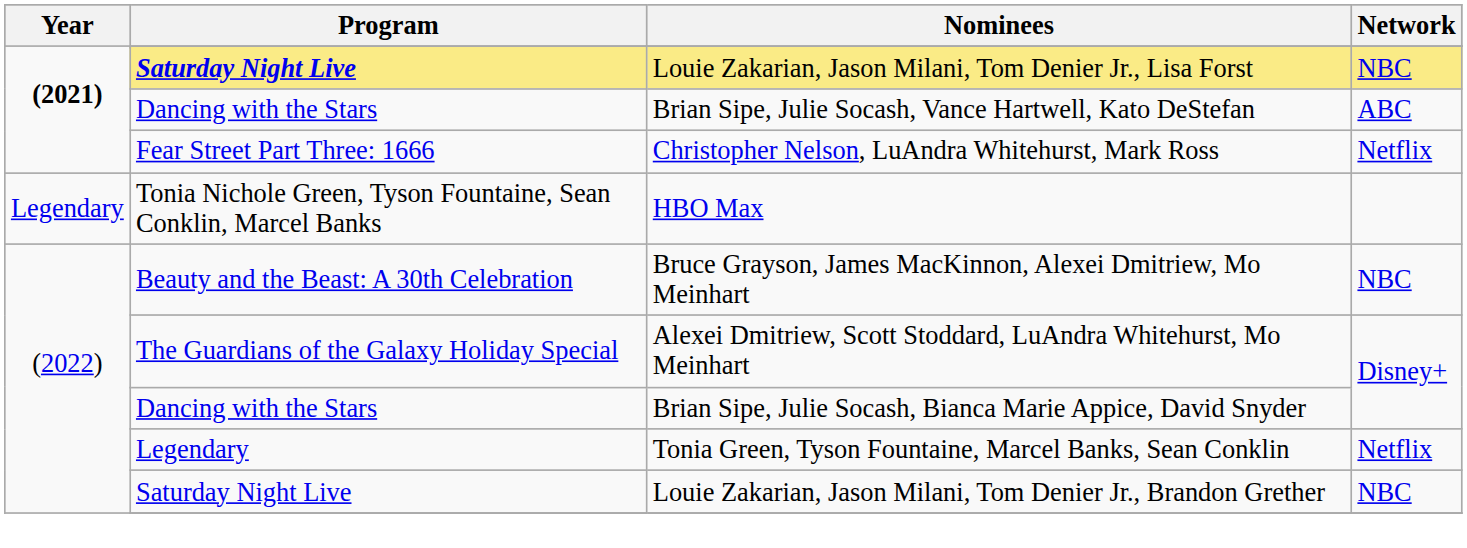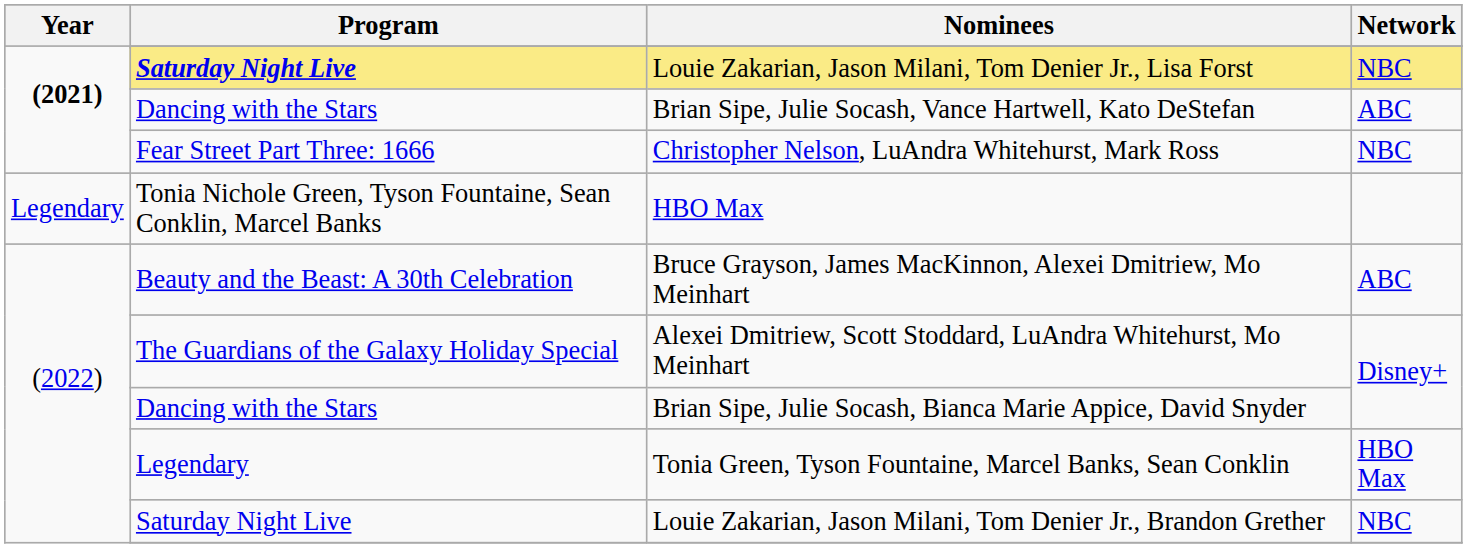 <table class="wikitable" style="width:100%">
 <tr bgcolor="#bebebe">
 <th width="5%">Year</th>
 <th width="40%">Program</th>
 <th width="55%">Nominees</th>
 <th width="5%">Network</th>
 </tr>
 <tr>
 <td rowspan=5 style="text-align:center"><strong>(2021)</strong><br> <br> </td>
 </tr>
 <tr>
 </tr>
 <tr style="background:#FAEB86">
 <td><strong><em><a href='#'>Saturday Night Live</a><em> <strong></td>
 <td></strong>Louie Zakarian, Jason Milani, Tom Denier Jr., Lisa Forst<strong></td>
 <td></strong><a href='#'>NBC</a><strong></td>
 </tr>
 <tr>
 <td></em><a href='#'>Dancing with the Stars</a><em></td>
 <td>Brian Sipe, Julie Socash, Vance Hartwell, Kato DeStefan</td>
 <td><a href='#'>ABC</a></td>
 </tr>
 <tr>
 <td></em><a href='#'>Fear Street Part Three: 1666</a><em></td>
 <td><a href='#'>Christopher Nelson</a>, LuAndra Whitehurst, Mark Ross</td>
-<td><a href='#'>Netflix</a></td>
+<td><a href='#'>NBC</a></td>
 </tr>
 <tr>
 <td></em><a href='#'>Legendary</a><em></td>
 <td>Tonia Nichole Green, Tyson Fountaine, Sean Conklin, Marcel Banks</td>
 <td><a href='#'>HBO Max</a></td>
 </tr>
 <tr>
 <td rowspan=6 style="text-align:center"></strong>(<a href='#'>2022</a>)<strong><br><br></td>
 <td></em><a href='#'>Beauty and the Beast: A 30th Celebration</a><em></td>
 <td>Bruce Grayson, James MacKinnon, Alexei Dmitriew, Mo Meinhart</td>
-<td><a href='#'>NBC</a></td>
+<td><a href='#'>ABC</a></td>
 </tr>
 <tr>
 <td></em></strong><a href='#'>The Guardians of the Galaxy Holiday Special</a><strong><em></td>
 <td></strong>Alexei Dmitriew, Scott Stoddard, LuAndra Whitehurst, Mo Meinhart<strong></td>
 <td rowspan="2"><a href='#'>Disney+</a></td>
 </tr>
 <tr>
 <td></em><a href='#'>Dancing with the Stars</a><em></td>
 <td>Brian Sipe, Julie Socash, Bianca Marie Appice, David Snyder</td>
 </tr>
 <tr>
 <td></em><a href='#'>Legendary</a><em></td>
 <td>Tonia Green, Tyson Fountaine, Marcel Banks, Sean Conklin</td>
-<td><a href='#'>Netflix</a></td>
+<td><a href='#'>HBO Max</a></td>
 </tr>
 <tr>
 <td></em><a href='#'>Saturday Night Live</a><em></td>
 <td>Louie Zakarian, Jason Milani, Tom Denier Jr., Brandon Grether</td>
 <td><a href='#'>NBC</a></td>
 </tr>
 <tr>
 </tr>
 </table>
